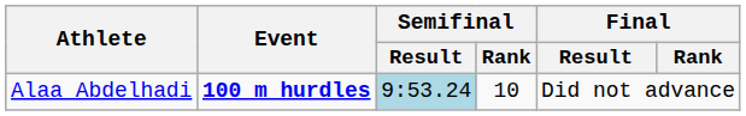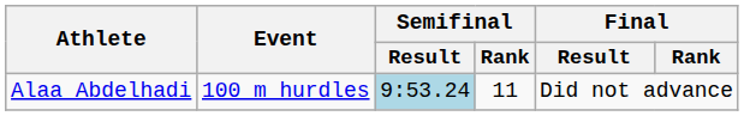 <table class="wikitable" style="font-size:90%">
 <tr>
 <th rowspan="2">Athlete</th>
 <th rowspan="2">Event</th>
 <th colspan="2">Semifinal</th>
 <th colspan="2">Final</th>
 </tr>
 <tr style="font-size:95%">
 <th>Result</th>
 <th>Rank</th>
 <th>Result</th>
 <th>Rank</th>
 </tr>
 <tr align=center>
 <td align=left><a href='#'>Alaa Abdelhadi</a></td>
-<td align=left><strong><a href='#'>100 m hurdles</a></strong></td>
+<td align=left><a href='#'>100 m hurdles</a></td>
 <td style="background: lightblue;">9:53.24</td>
-<td>10</td>
+<td>11</td>
 <td colspan="2">Did not advance</td>
 </tr>
 </table>
